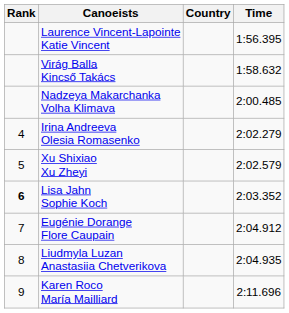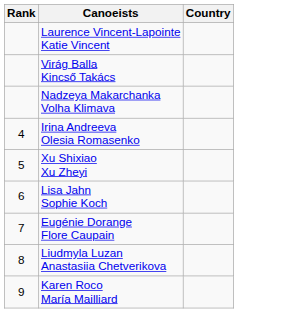 <table class="wikitable" style="text-align:center">
 <tr>
 <th>Rank</th>
 <th>Canoeists</th>
 <th>Country</th>
-<th>Time</th>
 </tr>
 <tr>
 <td></td>
 <td align="left"><a href='#'>Laurence Vincent-Lapointe</a><br><a href='#'>Katie Vincent</a></td>
 <td align="left"></td>
-<td>1:56.395</td>
 </tr>
 <tr>
 <td></td>
 <td align="left"><a href='#'>Virág Balla</a><br><a href='#'>Kincső Takács</a></td>
 <td align="left"></td>
-<td>1:58.632</td>
 </tr>
 <tr>
 <td></td>
 <td align="left"><a href='#'>Nadzeya Makarchanka</a><br><a href='#'>Volha Klimava</a></td>
 <td align="left"></td>
-<td>2:00.485</td>
 </tr>
 <tr>
 <td>4</td>
 <td align="left"><a href='#'>Irina Andreeva</a><br><a href='#'>Olesia Romasenko</a></td>
 <td align="left"></td>
-<td>2:02.279</td>
 </tr>
 <tr>
 <td>5</td>
 <td align="left"><a href='#'>Xu Shixiao</a><br><a href='#'>Xu Zheyi</a></td>
 <td align="left"></td>
-<td>2:02.579</td>
 </tr>
 <tr>
-<td><strong>6</strong></td>
+<td>6</td>
 <td align="left"><a href='#'>Lisa Jahn</a><br><a href='#'>Sophie Koch</a></td>
 <td align="left"></td>
-<td>2:03.352</td>
 </tr>
 <tr>
 <td>7</td>
 <td align="left"><a href='#'>Eugénie Dorange</a><br><a href='#'>Flore Caupain</a></td>
 <td align="left"></td>
-<td>2:04.912</td>
 </tr>
 <tr>
 <td>8</td>
 <td align="left"><a href='#'>Liudmyla Luzan</a><br><a href='#'>Anastasiia Chetverikova</a></td>
 <td align="left"></td>
-<td>2:04.935</td>
 </tr>
 <tr>
 <td>9</td>
 <td align="left"><a href='#'>Karen Roco</a><br><a href='#'>María Mailliard</a></td>
 <td align="left"></td>
-<td>2:11.696</td>
 </tr>
 </table>
